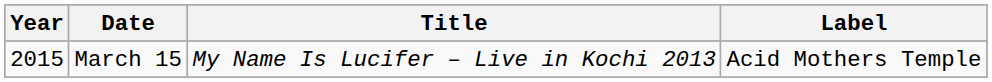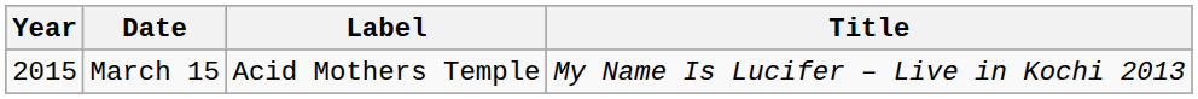 <table class="wikitable">
 <tr>
 <th>Year</th>
 <th>Date</th>
+<th>Label</th>
 <th>Title</th>
-<th>Label</th>
 </tr>
 <tr>
 <td>2015</td>
 <td>March 15</td>
+<td>Acid Mothers Temple</td>
 <td><em>My Name Is Lucifer – Live in Kochi 2013</em></td>
-<td>Acid Mothers Temple</td>
 </tr>
 </table>
